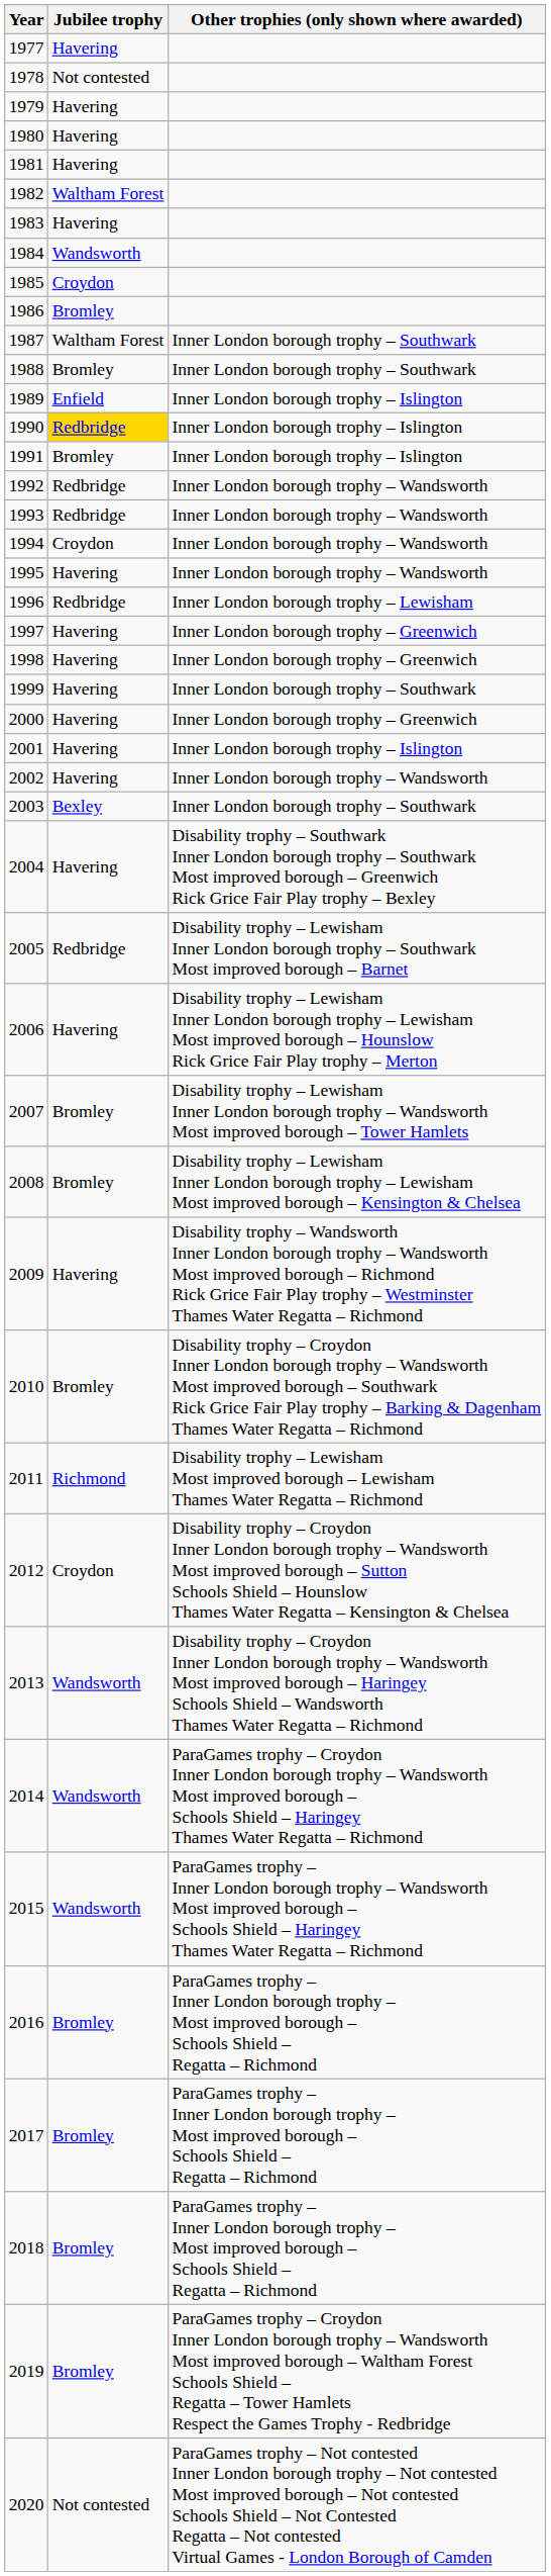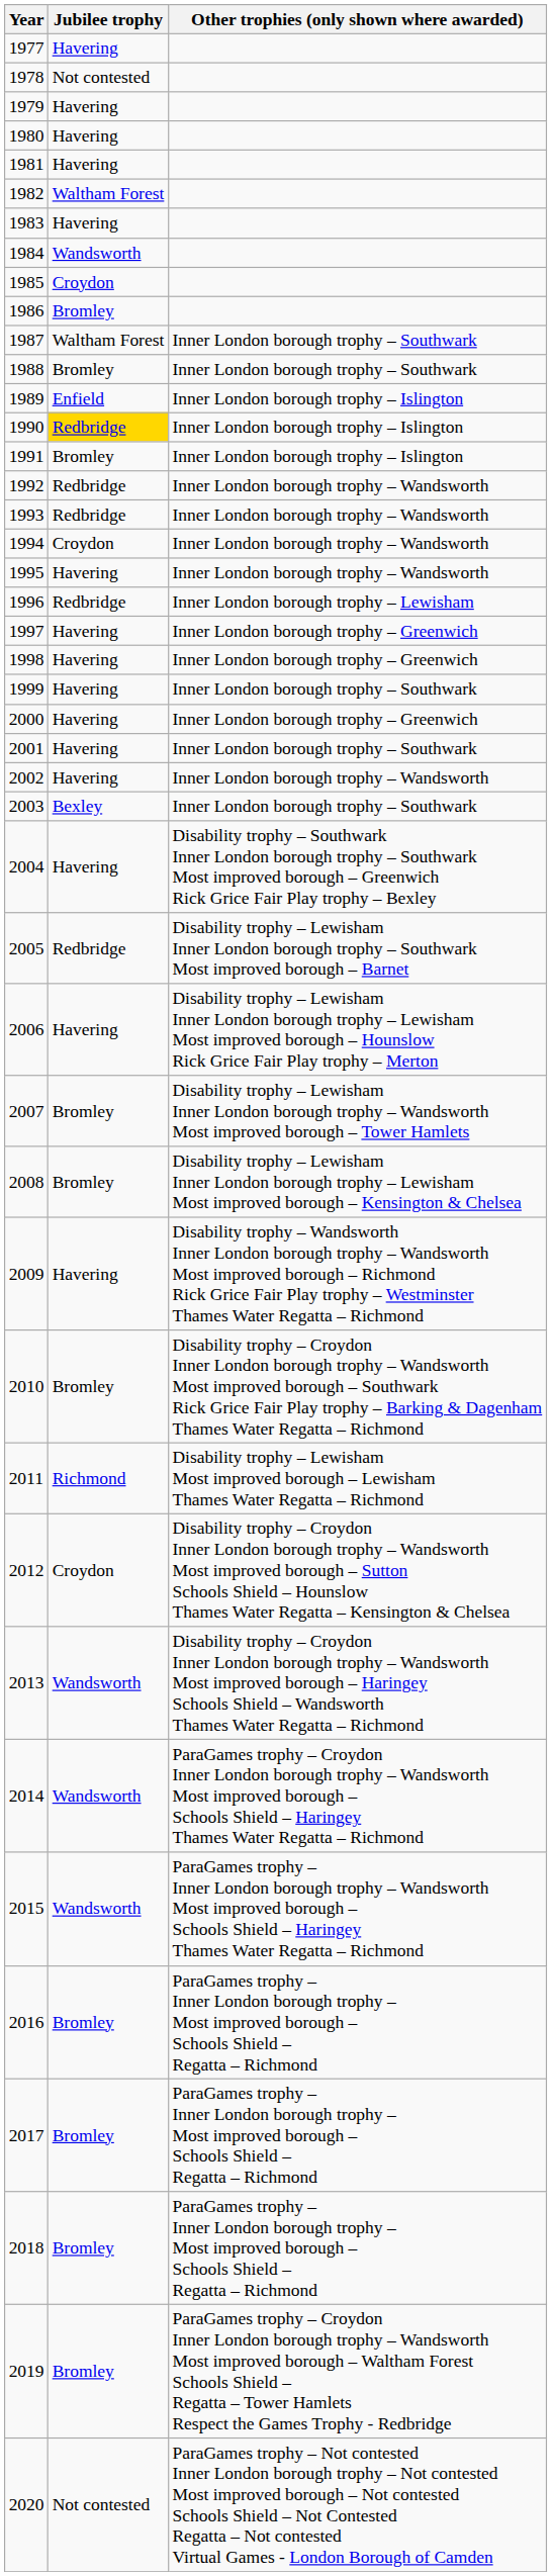 <table class="wikitable" style="font-size:95%">
 <tr>
 <th>Year</th>
 <th>Jubilee trophy</th>
 <th>Other trophies (only shown where awarded)</th>
 </tr>
 <tr>
 <td>1977</td>
 <td><a href='#'>Havering</a></td>
 <td></td>
 </tr>
 <tr>
 <td>1978</td>
 <td>Not contested</td>
 <td></td>
 </tr>
 <tr>
 <td>1979</td>
 <td>Havering</td>
 <td></td>
 </tr>
 <tr>
 <td>1980</td>
 <td>Havering</td>
 <td></td>
 </tr>
 <tr>
 <td>1981</td>
 <td>Havering</td>
 <td></td>
 </tr>
 <tr>
 <td>1982</td>
 <td><a href='#'>Waltham Forest</a></td>
 <td></td>
 </tr>
 <tr>
 <td>1983</td>
 <td>Havering</td>
 <td></td>
 </tr>
 <tr>
 <td>1984</td>
 <td><a href='#'>Wandsworth</a></td>
 <td></td>
 </tr>
 <tr>
 <td>1985</td>
 <td><a href='#'>Croydon</a></td>
 <td></td>
 </tr>
 <tr>
 <td>1986</td>
 <td><a href='#'>Bromley</a></td>
 <td></td>
 </tr>
 <tr>
 <td>1987</td>
 <td>Waltham Forest</td>
 <td>Inner London borough trophy – <a href='#'>Southwark</a></td>
 </tr>
 <tr>
 <td>1988</td>
 <td>Bromley</td>
 <td>Inner London borough trophy – Southwark</td>
 </tr>
 <tr>
 <td>1989</td>
 <td><a href='#'>Enfield</a></td>
 <td>Inner London borough trophy – <a href='#'>Islington</a></td>
 </tr>
 <tr>
 <td>1990</td>
 <td style="background: gold;"><a href='#'>Redbridge</a></td>
 <td>Inner London borough trophy – Islington</td>
 </tr>
 <tr>
 <td>1991</td>
 <td>Bromley</td>
 <td>Inner London borough trophy – Islington</td>
 </tr>
 <tr>
 <td>1992</td>
 <td>Redbridge</td>
 <td>Inner London borough trophy – Wandsworth</td>
 </tr>
 <tr>
 <td>1993</td>
 <td>Redbridge</td>
 <td>Inner London borough trophy – Wandsworth</td>
 </tr>
 <tr>
 <td>1994</td>
 <td>Croydon</td>
 <td>Inner London borough trophy – Wandsworth</td>
 </tr>
 <tr>
 <td>1995</td>
 <td>Havering</td>
 <td>Inner London borough trophy – Wandsworth</td>
 </tr>
 <tr>
 <td>1996</td>
 <td>Redbridge</td>
 <td>Inner London borough trophy – <a href='#'>Lewisham</a></td>
 </tr>
 <tr>
 <td>1997</td>
 <td>Havering</td>
 <td>Inner London borough trophy – <a href='#'>Greenwich</a></td>
 </tr>
 <tr>
 <td>1998</td>
 <td>Havering</td>
 <td>Inner London borough trophy – Greenwich</td>
 </tr>
 <tr>
 <td>1999</td>
 <td>Havering</td>
 <td>Inner London borough trophy – Southwark</td>
 </tr>
 <tr>
 <td>2000</td>
 <td>Havering</td>
 <td>Inner London borough trophy – Greenwich</td>
 </tr>
 <tr>
 <td>2001</td>
 <td>Havering</td>
-<td>Inner London borough trophy – <a href='#'>Islington</a></td>
+<td>Inner London borough trophy – Southwark</td>
 </tr>
 <tr>
 <td>2002</td>
 <td>Havering</td>
 <td>Inner London borough trophy – Wandsworth</td>
 </tr>
 <tr>
 <td>2003</td>
 <td><a href='#'>Bexley</a></td>
 <td>Inner London borough trophy – Southwark</td>
 </tr>
 <tr>
 <td>2004</td>
 <td>Havering</td>
 <td>Disability trophy – Southwark<br>Inner London borough trophy – Southwark<br>Most improved borough – Greenwich<br>Rick Grice Fair Play trophy – Bexley</td>
 </tr>
 <tr>
 <td>2005</td>
 <td>Redbridge</td>
 <td>Disability trophy – Lewisham<br>Inner London borough trophy – Southwark<br>Most improved borough – <a href='#'>Barnet</a></td>
 </tr>
 <tr>
 <td>2006</td>
 <td>Havering</td>
 <td>Disability trophy – Lewisham<br>Inner London borough trophy – Lewisham<br>Most improved borough – <a href='#'>Hounslow</a><br>Rick Grice Fair Play trophy – <a href='#'>Merton</a></td>
 </tr>
 <tr>
 <td>2007</td>
 <td>Bromley</td>
 <td>Disability trophy – Lewisham<br>Inner London borough trophy – Wandsworth<br>Most improved borough – <a href='#'>Tower Hamlets</a></td>
 </tr>
 <tr>
 <td>2008</td>
 <td>Bromley</td>
 <td>Disability trophy – Lewisham<br>Inner London borough trophy – Lewisham<br>Most improved borough – <a href='#'>Kensington & Chelsea</a></td>
 </tr>
 <tr>
 <td>2009</td>
 <td>Havering</td>
 <td>Disability trophy – Wandsworth<br>Inner London borough trophy – Wandsworth<br>Most improved borough – Richmond<br>Rick Grice Fair Play trophy – <a href='#'>Westminster</a><br>Thames Water Regatta – Richmond</td>
 </tr>
 <tr>
 <td>2010</td>
 <td>Bromley</td>
 <td>Disability trophy – Croydon<br>Inner London borough trophy – Wandsworth<br>Most improved borough – Southwark<br>Rick Grice Fair Play trophy – <a href='#'>Barking & Dagenham</a><br>Thames Water Regatta – Richmond</td>
 </tr>
 <tr>
 <td>2011</td>
 <td><a href='#'>Richmond</a></td>
 <td>Disability trophy – Lewisham<br>Most improved borough – Lewisham<br>Thames Water Regatta – Richmond</td>
 </tr>
 <tr>
 <td>2012</td>
 <td>Croydon</td>
 <td>Disability trophy – Croydon<br>Inner London borough trophy – Wandsworth<br>Most improved borough – <a href='#'>Sutton</a><br>Schools Shield – Hounslow<br>Thames Water Regatta – Kensington & Chelsea</td>
 </tr>
 <tr>
 <td>2013</td>
 <td><a href='#'>Wandsworth</a></td>
 <td>Disability trophy – Croydon<br>Inner London borough trophy – Wandsworth<br>Most improved borough – <a href='#'>Haringey</a><br>Schools Shield – Wandsworth<br>Thames Water Regatta – Richmond</td>
 </tr>
 <tr>
 <td>2014</td>
 <td><a href='#'>Wandsworth</a></td>
 <td>ParaGames trophy – Croydon<br>Inner London borough trophy – Wandsworth<br>Most improved borough –<br>Schools Shield – <a href='#'>Haringey</a><br>Thames Water Regatta – Richmond</td>
 </tr>
 <tr>
 <td>2015</td>
 <td><a href='#'>Wandsworth</a></td>
 <td>ParaGames trophy –<br>Inner London borough trophy – Wandsworth<br>Most improved borough –<br>Schools Shield – <a href='#'>Haringey</a><br>Thames Water Regatta – Richmond</td>
 </tr>
 <tr>
 <td>2016</td>
 <td><a href='#'>Bromley</a></td>
 <td>ParaGames trophy –<br>Inner London borough trophy –<br>Most improved borough –<br>Schools Shield –<br>Regatta – Richmond</td>
 </tr>
 <tr>
 <td>2017</td>
 <td><a href='#'>Bromley</a></td>
 <td>ParaGames trophy –<br>Inner London borough trophy –<br>Most improved borough –<br>Schools Shield –<br>Regatta – Richmond</td>
 </tr>
 <tr>
 <td>2018</td>
 <td><a href='#'>Bromley</a></td>
 <td>ParaGames trophy –<br>Inner London borough trophy –<br>Most improved borough –<br>Schools Shield –<br>Regatta – Richmond</td>
 </tr>
 <tr>
 <td>2019</td>
 <td><a href='#'>Bromley</a></td>
 <td>ParaGames trophy – Croydon<br>Inner London borough trophy – Wandsworth<br>Most improved borough – Waltham Forest<br>Schools Shield –<br>Regatta – Tower Hamlets<br>Respect the Games Trophy - Redbridge</td>
 </tr>
 <tr>
 <td>2020</td>
 <td>Not contested</td>
 <td>ParaGames trophy – Not contested<br>Inner London borough trophy – Not contested<br>Most improved borough – Not contested<br>Schools Shield – Not Contested<br>Regatta – Not contested<br>Virtual Games - <a href='#'>London Borough of Camden</a></td>
 </tr>
 </table>
